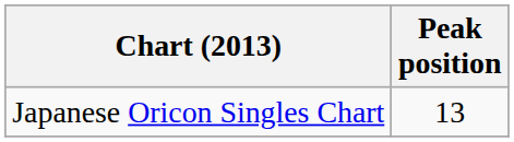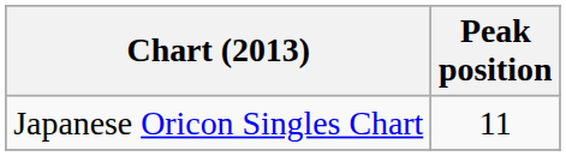 <table class="wikitable">
 <tr>
 <th>Chart (2013)</th>
 <th>Peak<br>position</th>
 </tr>
 <tr>
 <td>Japanese <a href='#'>Oricon Singles Chart</a></td>
-<td align="center">13</td>
+<td align="center">11</td>
 </tr>
 </table>
